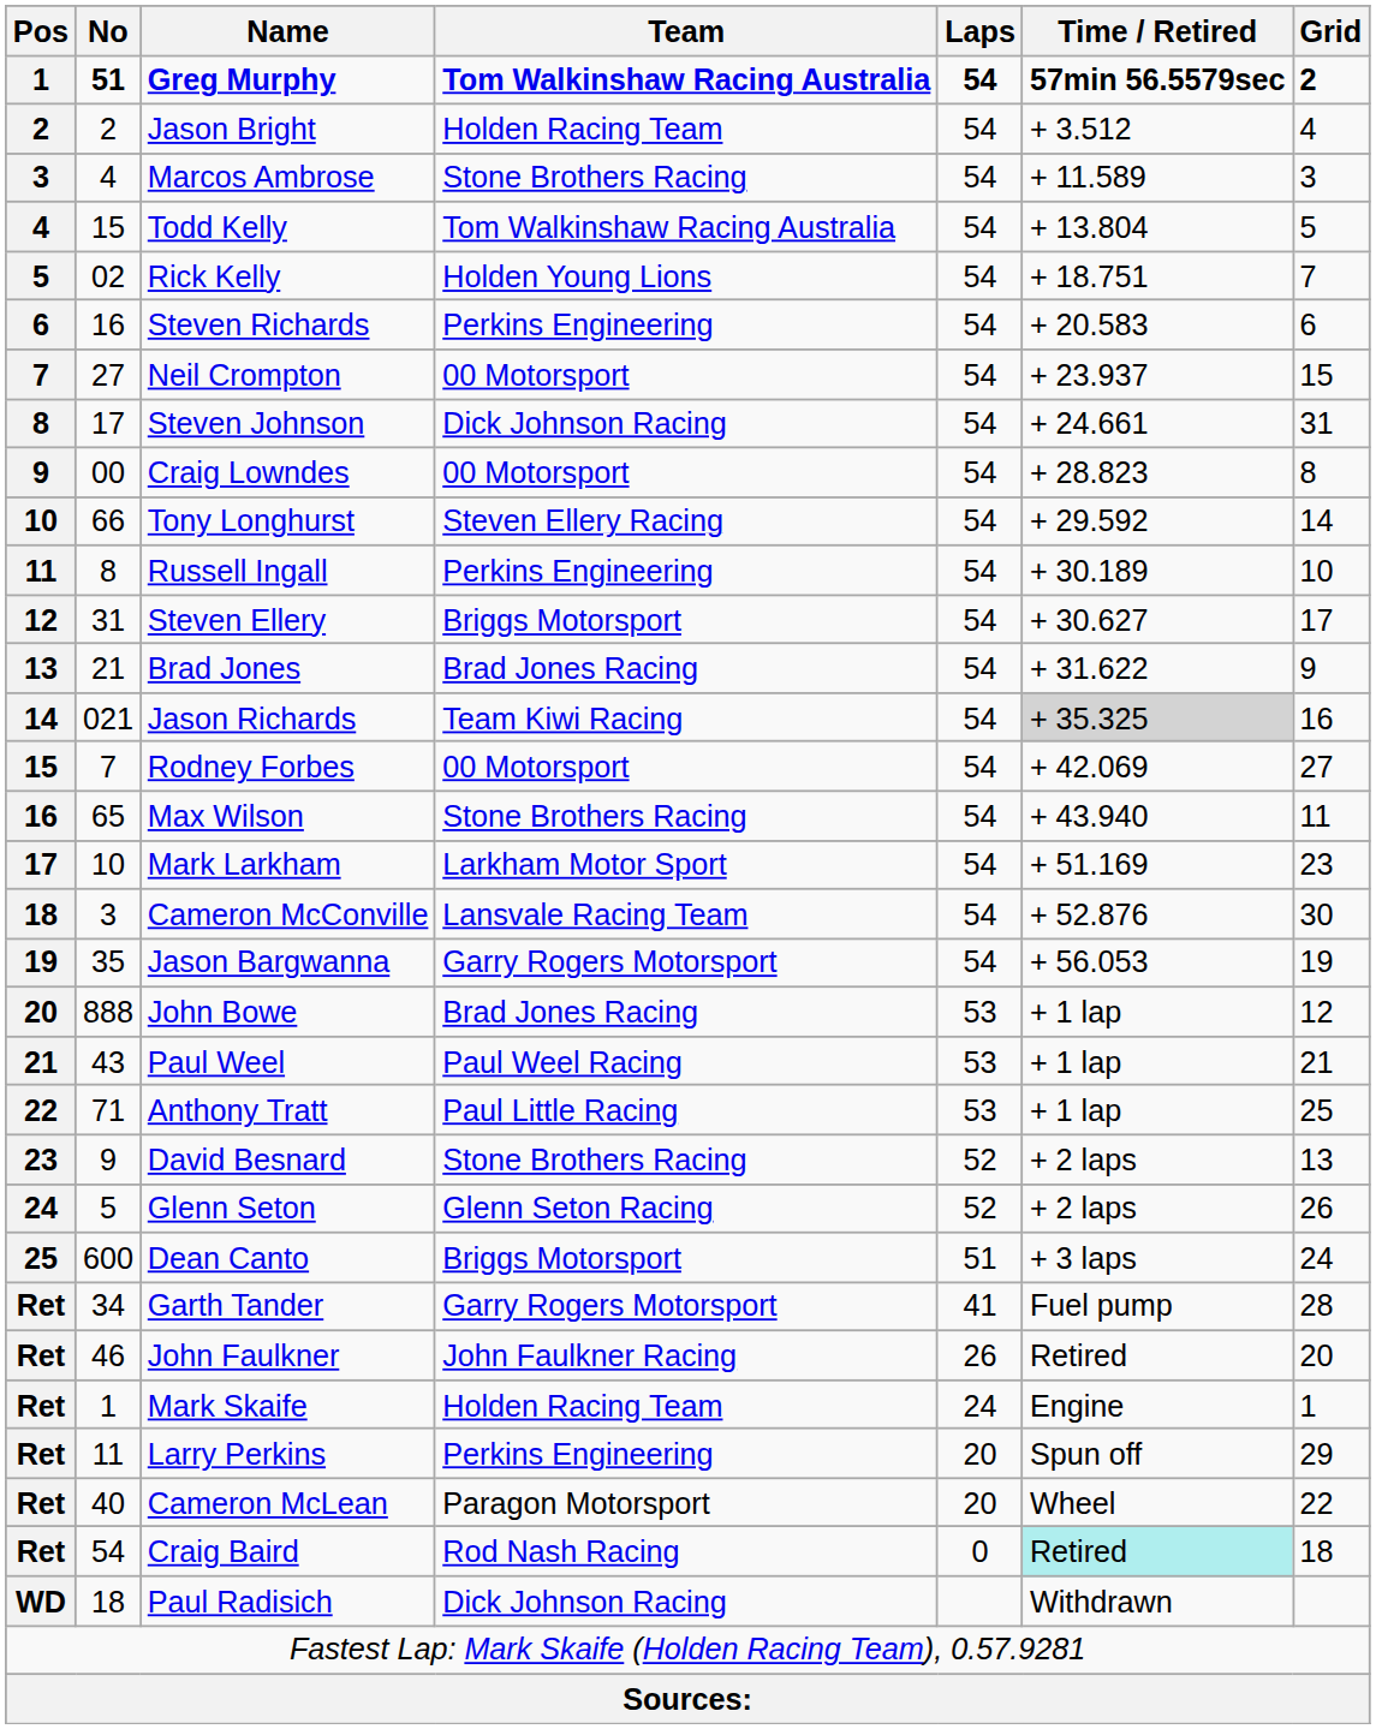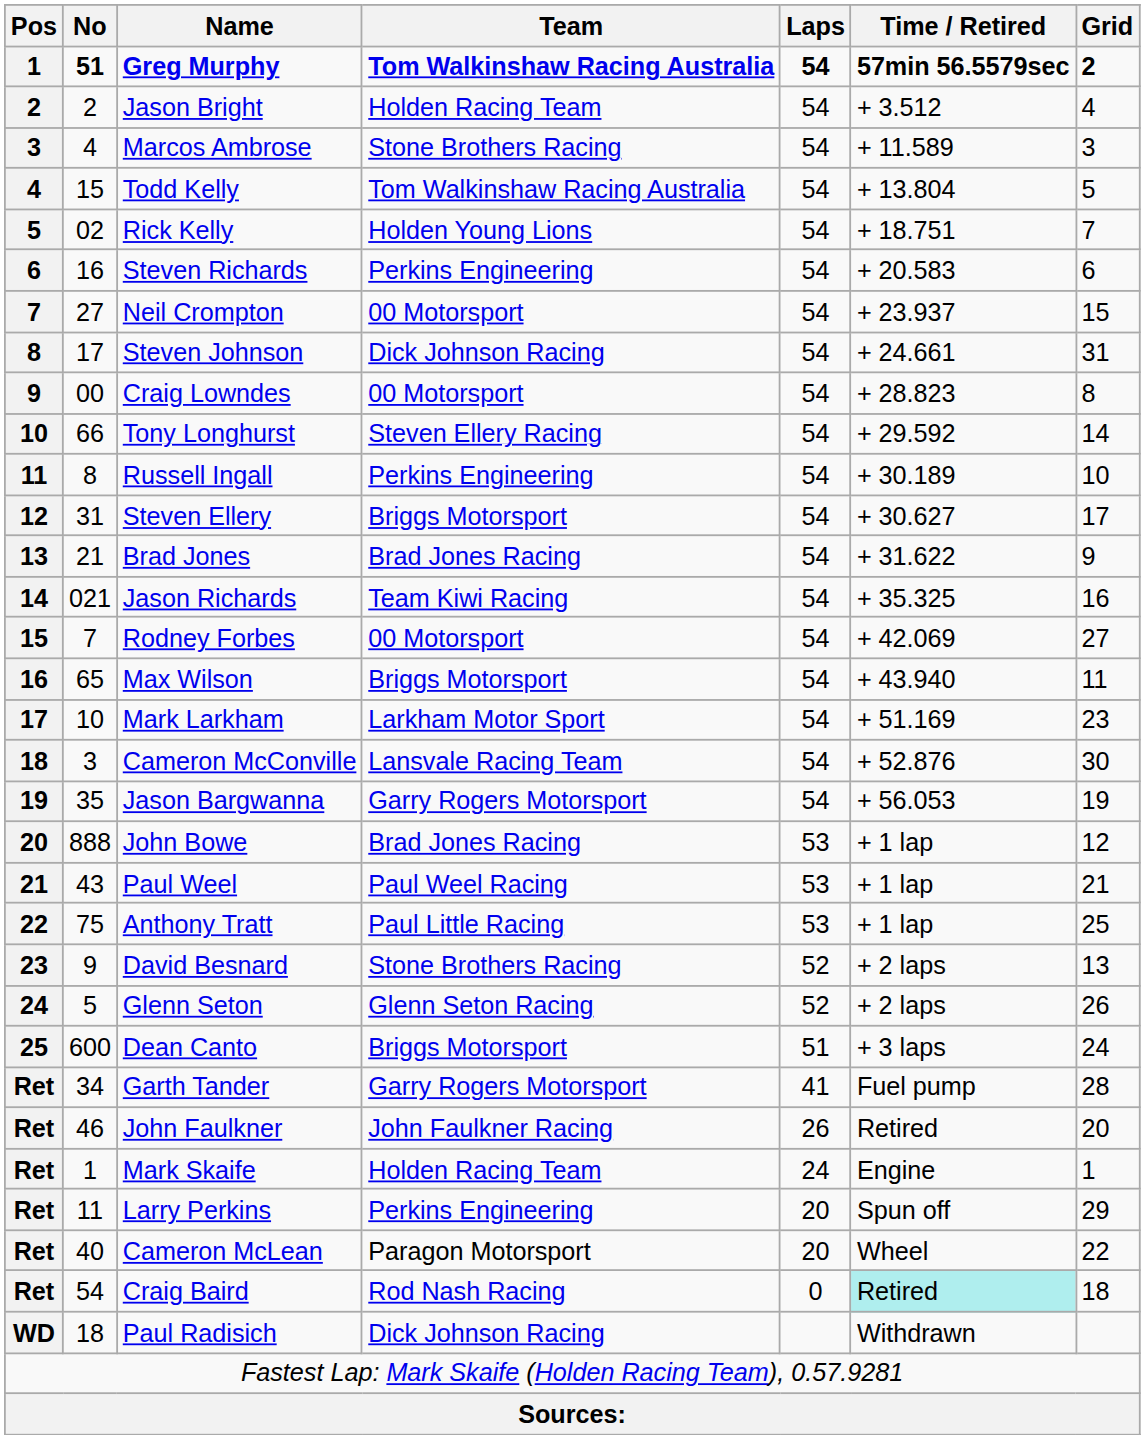 <table class="wikitable" style="font-size: 87%;">
 <tr>
 <th>Pos</th>
 <th>No</th>
 <th>Name</th>
 <th>Team</th>
 <th>Laps</th>
 <th>Time / Retired</th>
 <th>Grid</th>
 </tr>
 <tr>
 <th><strong>1</strong></th>
 <td align="center"><strong>51</strong></td>
 <td><strong> <a href='#'>Greg Murphy</a></strong></td>
 <td><strong><a href='#'>Tom Walkinshaw Racing Australia</a></strong></td>
 <td align="center"><strong>54</strong></td>
 <td><strong>57min 56.5579sec</strong></td>
 <td><strong>2</strong></td>
 </tr>
 <tr>
 <th>2</th>
 <td align="center">2</td>
 <td> <a href='#'>Jason Bright</a></td>
 <td><a href='#'>Holden Racing Team</a></td>
 <td align="center">54</td>
 <td>+ 3.512</td>
 <td>4</td>
 </tr>
 <tr>
 <th>3</th>
 <td align="center">4</td>
 <td> <a href='#'>Marcos Ambrose</a></td>
 <td><a href='#'>Stone Brothers Racing</a></td>
 <td align="center">54</td>
 <td>+ 11.589</td>
 <td>3</td>
 </tr>
 <tr>
 <th>4</th>
 <td align="center">15</td>
 <td> <a href='#'>Todd Kelly</a></td>
 <td><a href='#'>Tom Walkinshaw Racing Australia</a></td>
 <td align="center">54</td>
 <td>+ 13.804</td>
 <td>5</td>
 </tr>
 <tr>
 <th>5</th>
 <td align="center">02</td>
 <td> <a href='#'>Rick Kelly</a></td>
 <td><a href='#'>Holden Young Lions</a></td>
 <td align="center">54</td>
 <td>+ 18.751</td>
 <td>7</td>
 </tr>
 <tr>
 <th>6</th>
 <td align="center">16</td>
 <td> <a href='#'>Steven Richards</a></td>
 <td><a href='#'>Perkins Engineering</a></td>
 <td align="center">54</td>
 <td>+ 20.583</td>
 <td>6</td>
 </tr>
 <tr>
 <th>7</th>
 <td align="center">27</td>
 <td> <a href='#'>Neil Crompton</a></td>
 <td><a href='#'>00 Motorsport</a></td>
 <td align="center">54</td>
 <td>+ 23.937</td>
 <td>15</td>
 </tr>
 <tr>
 <th>8</th>
 <td align="center">17</td>
 <td> <a href='#'>Steven Johnson</a></td>
 <td><a href='#'>Dick Johnson Racing</a></td>
 <td align="center">54</td>
 <td>+ 24.661</td>
 <td>31</td>
 </tr>
 <tr>
 <th>9</th>
 <td align="center">00</td>
 <td> <a href='#'>Craig Lowndes</a></td>
 <td><a href='#'>00 Motorsport</a></td>
 <td align="center">54</td>
 <td>+ 28.823</td>
 <td>8</td>
 </tr>
 <tr>
 <th>10</th>
 <td align="center">66</td>
 <td> <a href='#'>Tony Longhurst</a></td>
 <td><a href='#'>Steven Ellery Racing</a></td>
 <td align="center">54</td>
 <td>+ 29.592</td>
 <td>14</td>
 </tr>
 <tr>
 <th>11</th>
 <td align="center">8</td>
 <td> <a href='#'>Russell Ingall</a></td>
 <td><a href='#'>Perkins Engineering</a></td>
 <td align="center">54</td>
 <td>+ 30.189</td>
 <td>10</td>
 </tr>
 <tr>
 <th>12</th>
 <td align="center">31</td>
 <td> <a href='#'>Steven Ellery</a></td>
 <td><a href='#'>Briggs Motorsport</a></td>
 <td align="center">54</td>
 <td>+ 30.627</td>
 <td>17</td>
 </tr>
 <tr>
 <th>13</th>
 <td align="center">21</td>
 <td> <a href='#'>Brad Jones</a></td>
 <td><a href='#'>Brad Jones Racing</a></td>
 <td align="center">54</td>
 <td>+ 31.622</td>
 <td>9</td>
 </tr>
 <tr>
 <th>14</th>
 <td align="center">021</td>
 <td> <a href='#'>Jason Richards</a></td>
 <td><a href='#'>Team Kiwi Racing</a></td>
 <td align="center">54</td>
-<td style="background: lightgrey;">+ 35.325</td>
+<td>+ 35.325</td>
 <td>16</td>
 </tr>
 <tr>
 <th>15</th>
 <td align="center">7</td>
 <td> <a href='#'>Rodney Forbes</a></td>
 <td><a href='#'>00 Motorsport</a></td>
 <td align="center">54</td>
 <td>+ 42.069</td>
 <td>27</td>
 </tr>
 <tr>
 <th>16</th>
 <td align="center">65</td>
 <td> <a href='#'>Max Wilson</a></td>
-<td><a href='#'>Stone Brothers Racing</a></td>
+<td><a href='#'>Briggs Motorsport</a></td>
 <td align="center">54</td>
 <td>+ 43.940</td>
 <td>11</td>
 </tr>
 <tr>
 <th>17</th>
 <td align="center">10</td>
 <td> <a href='#'>Mark Larkham</a></td>
 <td><a href='#'>Larkham Motor Sport</a></td>
 <td align="center">54</td>
 <td>+ 51.169</td>
 <td>23</td>
 </tr>
 <tr>
 <th>18</th>
 <td align="center">3</td>
 <td> <a href='#'>Cameron McConville</a></td>
 <td><a href='#'>Lansvale Racing Team</a></td>
 <td align="center">54</td>
 <td>+ 52.876</td>
 <td>30</td>
 </tr>
 <tr>
 <th>19</th>
 <td align="center">35</td>
 <td> <a href='#'>Jason Bargwanna</a></td>
 <td><a href='#'>Garry Rogers Motorsport</a></td>
 <td align="center">54</td>
 <td>+ 56.053</td>
 <td>19</td>
 </tr>
 <tr>
 <th>20</th>
 <td align="center">888</td>
 <td> <a href='#'>John Bowe</a></td>
 <td><a href='#'>Brad Jones Racing</a></td>
 <td align="center">53</td>
 <td>+ 1 lap</td>
 <td>12</td>
 </tr>
 <tr>
 <th>21</th>
 <td align="center">43</td>
 <td> <a href='#'>Paul Weel</a></td>
 <td><a href='#'>Paul Weel Racing</a></td>
 <td align="center">53</td>
 <td>+ 1 lap</td>
 <td>21</td>
 </tr>
 <tr>
 <th>22</th>
-<td align="center">71</td>
+<td align="center">75</td>
 <td> <a href='#'>Anthony Tratt</a></td>
 <td><a href='#'>Paul Little Racing</a></td>
 <td align="center">53</td>
 <td>+ 1 lap</td>
 <td>25</td>
 </tr>
 <tr>
 <th>23</th>
 <td align="center">9</td>
 <td> <a href='#'>David Besnard</a></td>
 <td><a href='#'>Stone Brothers Racing</a></td>
 <td align="center">52</td>
 <td>+ 2 laps</td>
 <td>13</td>
 </tr>
 <tr>
 <th>24</th>
 <td align="center">5</td>
 <td> <a href='#'>Glenn Seton</a></td>
 <td><a href='#'>Glenn Seton Racing</a></td>
 <td align="center">52</td>
 <td>+ 2 laps</td>
 <td>26</td>
 </tr>
 <tr>
 <th>25</th>
 <td align="center">600</td>
 <td> <a href='#'>Dean Canto</a></td>
 <td><a href='#'>Briggs Motorsport</a></td>
 <td align="center">51</td>
 <td>+ 3 laps</td>
 <td>24</td>
 </tr>
 <tr>
 <th>Ret</th>
 <td align="center">34</td>
 <td> <a href='#'>Garth Tander</a></td>
 <td><a href='#'>Garry Rogers Motorsport</a></td>
 <td align="center">41</td>
 <td>Fuel pump</td>
 <td>28</td>
 </tr>
 <tr>
 <th>Ret</th>
 <td align="center">46</td>
 <td> <a href='#'>John Faulkner</a></td>
 <td><a href='#'>John Faulkner Racing</a></td>
 <td align="center">26</td>
 <td>Retired</td>
 <td>20</td>
 </tr>
 <tr>
 <th>Ret</th>
 <td align="center">1</td>
 <td> <a href='#'>Mark Skaife</a></td>
 <td><a href='#'>Holden Racing Team</a></td>
 <td align="center">24</td>
 <td>Engine</td>
 <td>1</td>
 </tr>
 <tr>
 <th>Ret</th>
 <td align="center">11</td>
 <td> <a href='#'>Larry Perkins</a></td>
 <td><a href='#'>Perkins Engineering</a></td>
 <td align="center">20</td>
 <td>Spun off</td>
 <td>29</td>
 </tr>
 <tr>
 <th>Ret</th>
 <td align="center">40</td>
 <td> <a href='#'>Cameron McLean</a></td>
 <td>Paragon Motorsport</td>
 <td align="center">20</td>
 <td>Wheel</td>
 <td>22</td>
 </tr>
 <tr>
 <th>Ret</th>
 <td align="center">54</td>
 <td> <a href='#'>Craig Baird</a></td>
 <td><a href='#'>Rod Nash Racing</a></td>
 <td align="center">0</td>
 <td style="background: paleturquoise;">Retired</td>
 <td>18</td>
 </tr>
 <tr>
 <th>WD</th>
 <td align="center">18</td>
 <td> <a href='#'>Paul Radisich</a></td>
 <td><a href='#'>Dick Johnson Racing</a></td>
 <td></td>
 <td>Withdrawn</td>
 <td></td>
 </tr>
 <tr>
 <td colspan="7" align="center"><em>Fastest Lap: <a href='#'>Mark Skaife</a> (<a href='#'>Holden Racing Team</a>), 0.57.9281</em></td>
 </tr>
 <tr>
 <th colspan="7">Sources: </th>
 </tr>
 <tr>
 </tr>
 </table>
